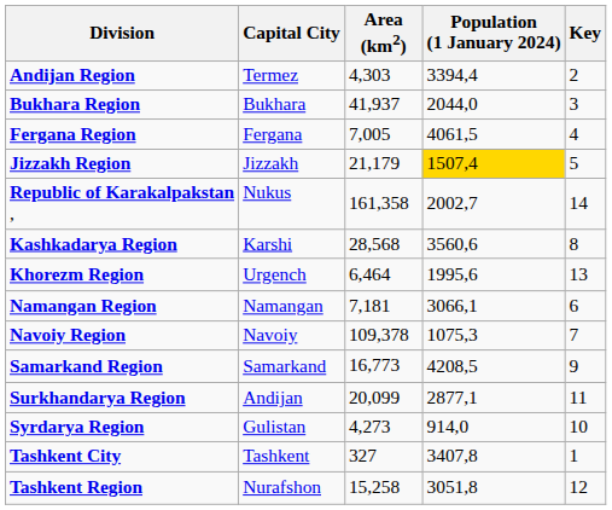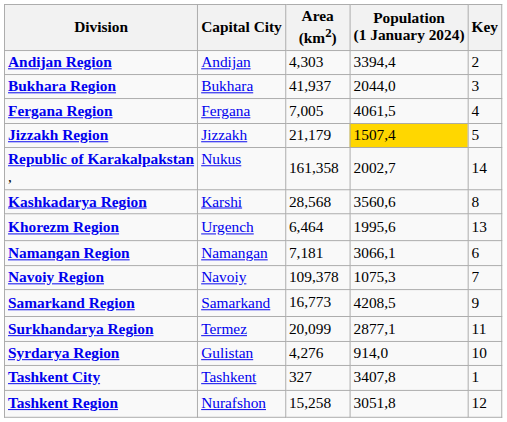 <table class="wikitable sortable">
 <tr style="background:#efefef;">
 <th>Division</th>
 <th>Capital City</th>
 <th>Area<br>(km<sup>2</sup>)</th>
 <th>Population<br>(1 January 2024)</th>
 <th>Key</th>
 </tr>
 <tr>
 <td><strong><a href='#'>Andijan Region</a></strong><br></td>
-<td><a href='#'>Termez</a><br></td>
+<td><a href='#'>Andijan</a><br></td>
 <td>4,303</td>
 <td>3394,4</td>
 <td>2</td>
 </tr>
 <tr>
 <td><strong><a href='#'>Bukhara Region</a></strong><br></td>
 <td><a href='#'>Bukhara</a><br></td>
 <td>41,937</td>
 <td>2044,0</td>
 <td>3</td>
 </tr>
 <tr>
 <td><strong><a href='#'>Fergana Region</a></strong><br></td>
 <td><a href='#'>Fergana</a><br></td>
 <td>7,005</td>
 <td>4061,5</td>
 <td>4</td>
 </tr>
 <tr>
 <td><strong><a href='#'>Jizzakh Region</a></strong><br></td>
 <td><a href='#'>Jizzakh</a><br></td>
 <td>21,179</td>
 <td style="background: gold;">1507,4</td>
 <td>5</td>
 </tr>
 <tr>
 <td><strong><a href='#'>Republic of Karakalpakstan</a></strong><br>, <br></td>
 <td><a href='#'>Nukus</a><br><br></td>
 <td>161,358</td>
 <td>2002,7</td>
 <td>14</td>
 </tr>
 <tr>
 <td><strong><a href='#'>Kashkadarya Region</a></strong><br></td>
 <td><a href='#'>Karshi</a><br></td>
 <td>28,568</td>
 <td>3560,6</td>
 <td>8</td>
 </tr>
 <tr>
 <td><strong><a href='#'>Khorezm Region</a></strong><br></td>
 <td><a href='#'>Urgench</a><br></td>
 <td>6,464　</td>
 <td>1995,6</td>
 <td>13</td>
 </tr>
 <tr>
 <td><strong><a href='#'>Namangan Region</a></strong><br></td>
 <td><a href='#'>Namangan</a><br></td>
 <td>7,181</td>
 <td>3066,1</td>
 <td>6</td>
 </tr>
 <tr>
 <td><strong><a href='#'>Navoiy Region</a></strong><br></td>
 <td><a href='#'>Navoiy</a><br></td>
 <td>109,378</td>
 <td>1075,3</td>
 <td>7</td>
 </tr>
 <tr>
 <td><strong><a href='#'>Samarkand Region</a></strong><br></td>
 <td><a href='#'>Samarkand</a><br></td>
 <td>16,773　</td>
 <td>4208,5</td>
 <td>9</td>
 </tr>
 <tr>
 <td><strong><a href='#'>Surkhandarya Region</a></strong><br></td>
-<td><a href='#'>Andijan</a><br></td>
+<td><a href='#'>Termez</a><br></td>
 <td>20,099</td>
 <td>2877,1</td>
 <td>11</td>
 </tr>
 <tr>
 <td><strong><a href='#'>Syrdarya Region</a></strong><br></td>
 <td><a href='#'>Gulistan</a><br></td>
-<td>4,273</td>
+<td>4,276</td>
 <td>914,0</td>
 <td>10</td>
 </tr>
 <tr>
 <td><strong><a href='#'>Tashkent City</a></strong><br></td>
 <td><a href='#'>Tashkent</a><br></td>
 <td>327</td>
 <td>3407,8</td>
 <td>1</td>
 </tr>
 <tr>
 <td><strong><a href='#'>Tashkent Region</a></strong><br></td>
 <td><a href='#'>Nurafshon</a><br></td>
 <td>15,258　</td>
 <td>3051,8</td>
 <td>12</td>
 </tr>
 </table>
